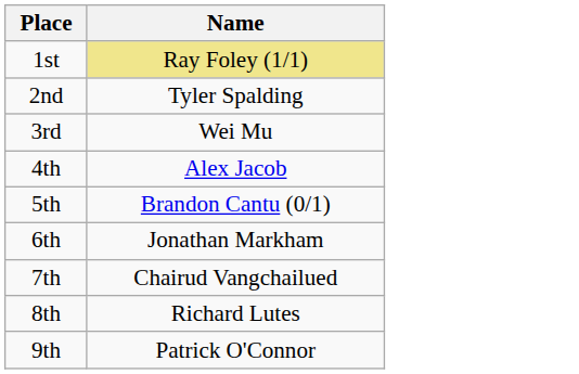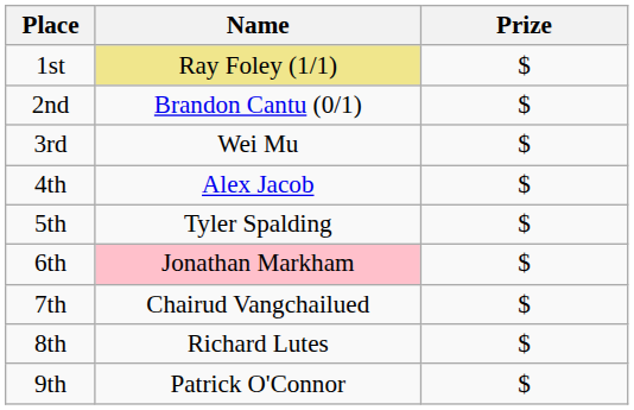 <table class="wikitable">
 <tr>
 <th width="50">Place</th>
 <th width="200">Name</th>
+<th width="125">Prize</th>
 </tr>
 <tr>
 <td align = "center">1st</td>
 <td align = "center" style="background: khaki;">Ray Foley (1/1)</td>
+<td align = "center">$</td>
 </tr>
 <tr>
 <td align = "center">2nd</td>
-<td align = "center">Tyler Spalding</td>
+<td align = "center"><a href='#'>Brandon Cantu</a> (0/1)</td>
+<td align = "center">$</td>
 </tr>
 <tr>
 <td align = "center">3rd</td>
 <td align = "center">Wei Mu</td>
+<td align = "center">$</td>
 </tr>
 <tr>
 <td align = "center">4th</td>
 <td align = "center"><a href='#'>Alex Jacob</a></td>
+<td align = "center">$</td>
 </tr>
 <tr>
 <td align = "center">5th</td>
-<td align = "center"><a href='#'>Brandon Cantu</a> (0/1)</td>
+<td align = "center">Tyler Spalding</td>
+<td align = "center">$</td>
 </tr>
 <tr>
 <td align = "center">6th</td>
-<td align = "center">Jonathan Markham</td>
+<td align = "center" style="background: pink;">Jonathan Markham</td>
+<td align = "center">$</td>
 </tr>
 <tr>
 <td align = "center">7th</td>
 <td align = "center">Chairud Vangchailued</td>
+<td align = "center">$</td>
 </tr>
 <tr>
 <td align = "center">8th</td>
 <td align = "center">Richard Lutes</td>
+<td align = "center">$</td>
 </tr>
 <tr>
 <td align = "center">9th</td>
 <td align = "center">Patrick O'Connor</td>
+<td align = "center">$</td>
 </tr>
 </table>
